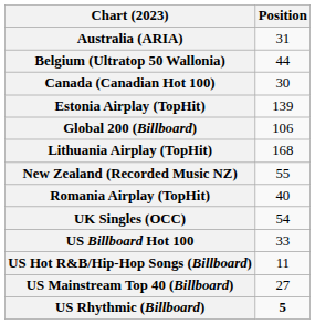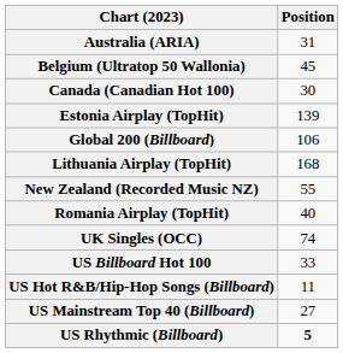 <table class="wikitable sortable plainrowheaders" style="text-align:center">
 <tr>
 <th scope="col">Chart (2023)</th>
 <th scope="col">Position</th>
 </tr>
 <tr>
 <th scope="row">Australia (ARIA)</th>
 <td>31</td>
 </tr>
 <tr>
 <th scope="row">Belgium (Ultratop 50 Wallonia)</th>
-<td>44</td>
+<td>45</td>
 </tr>
 <tr>
 <th scope="row">Canada (Canadian Hot 100)</th>
 <td>30</td>
 </tr>
 <tr>
 <th scope="row">Estonia Airplay (TopHit)</th>
 <td>139</td>
 </tr>
 <tr>
 <th scope="row">Global 200 (<em>Billboard</em>)</th>
 <td>106</td>
 </tr>
 <tr>
 <th scope="row">Lithuania Airplay (TopHit)</th>
 <td>168</td>
 </tr>
 <tr>
 <th scope="row">New Zealand (Recorded Music NZ)</th>
 <td>55</td>
 </tr>
 <tr>
 <th scope="row">Romania Airplay (TopHit)</th>
 <td>40</td>
 </tr>
 <tr>
 <th scope="row">UK Singles (OCC)</th>
-<td>54</td>
+<td>74</td>
 </tr>
 <tr>
 <th scope="row">US <em>Billboard</em> Hot 100</th>
 <td>33</td>
 </tr>
 <tr>
 <th scope="row">US Hot R&B/Hip-Hop Songs (<em>Billboard</em>)</th>
 <td>11</td>
 </tr>
 <tr>
 <th scope="row">US Mainstream Top 40 (<em>Billboard</em>)</th>
 <td>27</td>
 </tr>
 <tr>
 <th scope="row">US Rhythmic (<em>Billboard</em>)</th>
 <td><strong>5</strong></td>
 </tr>
 </table>
